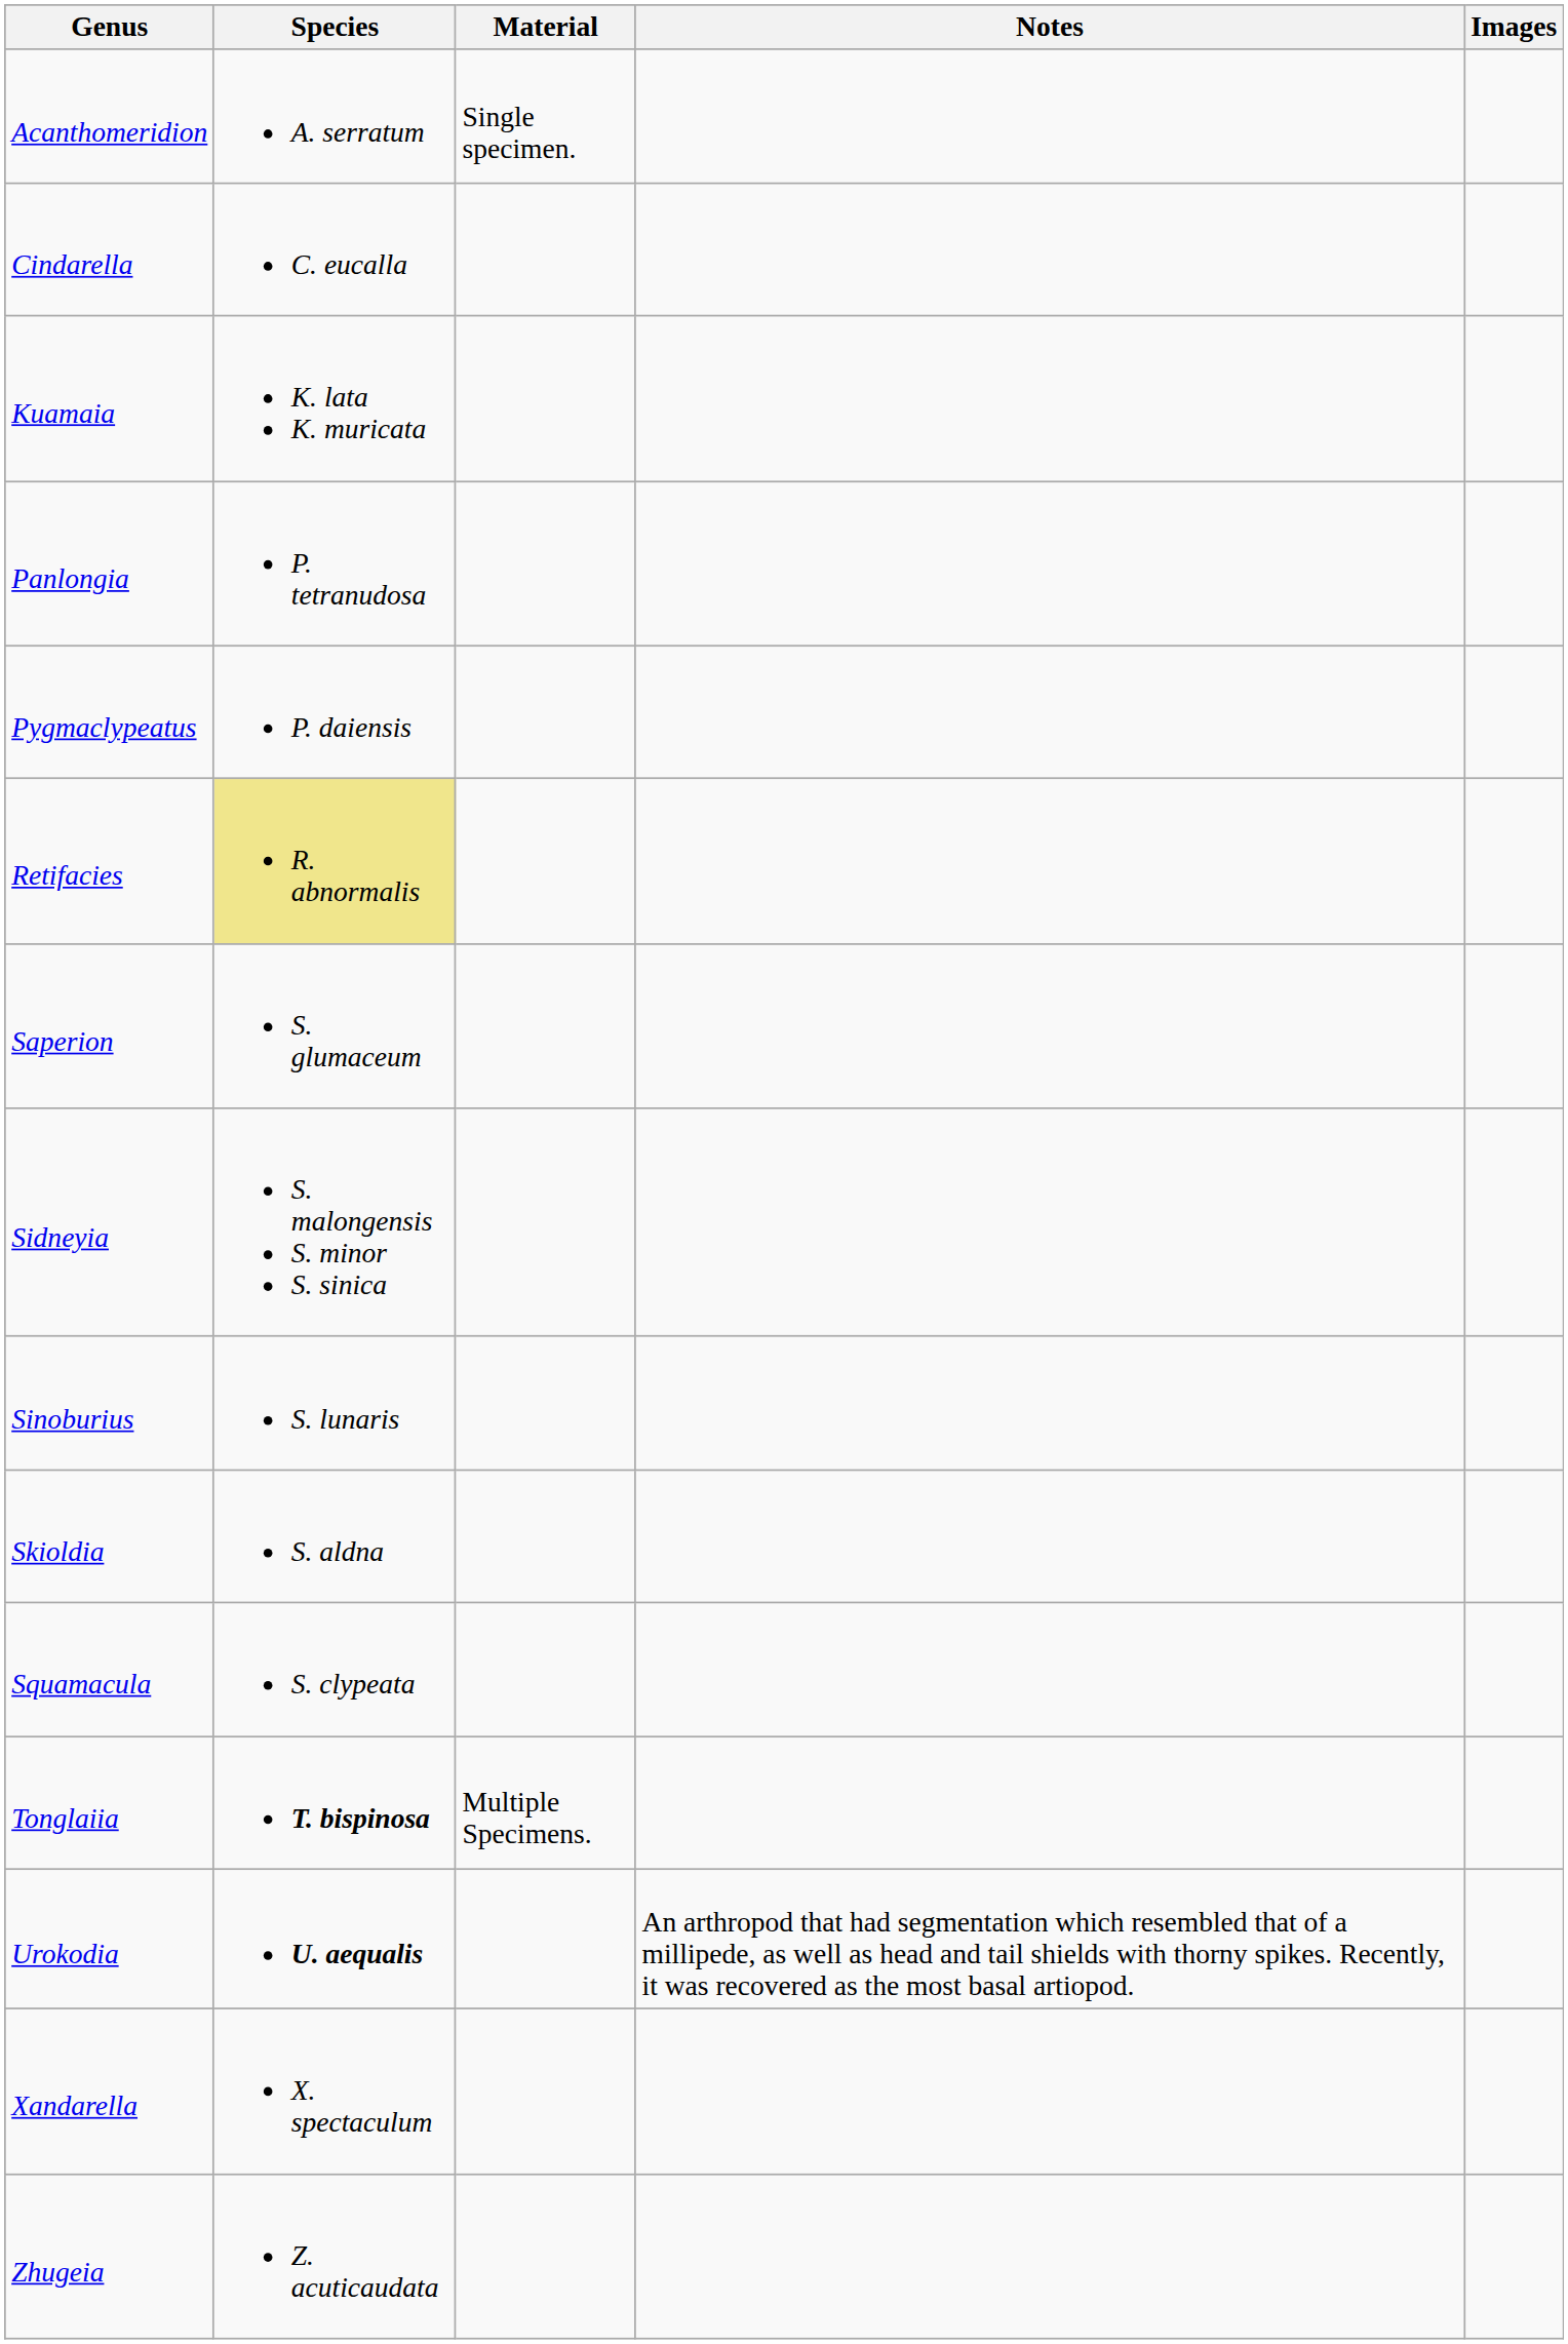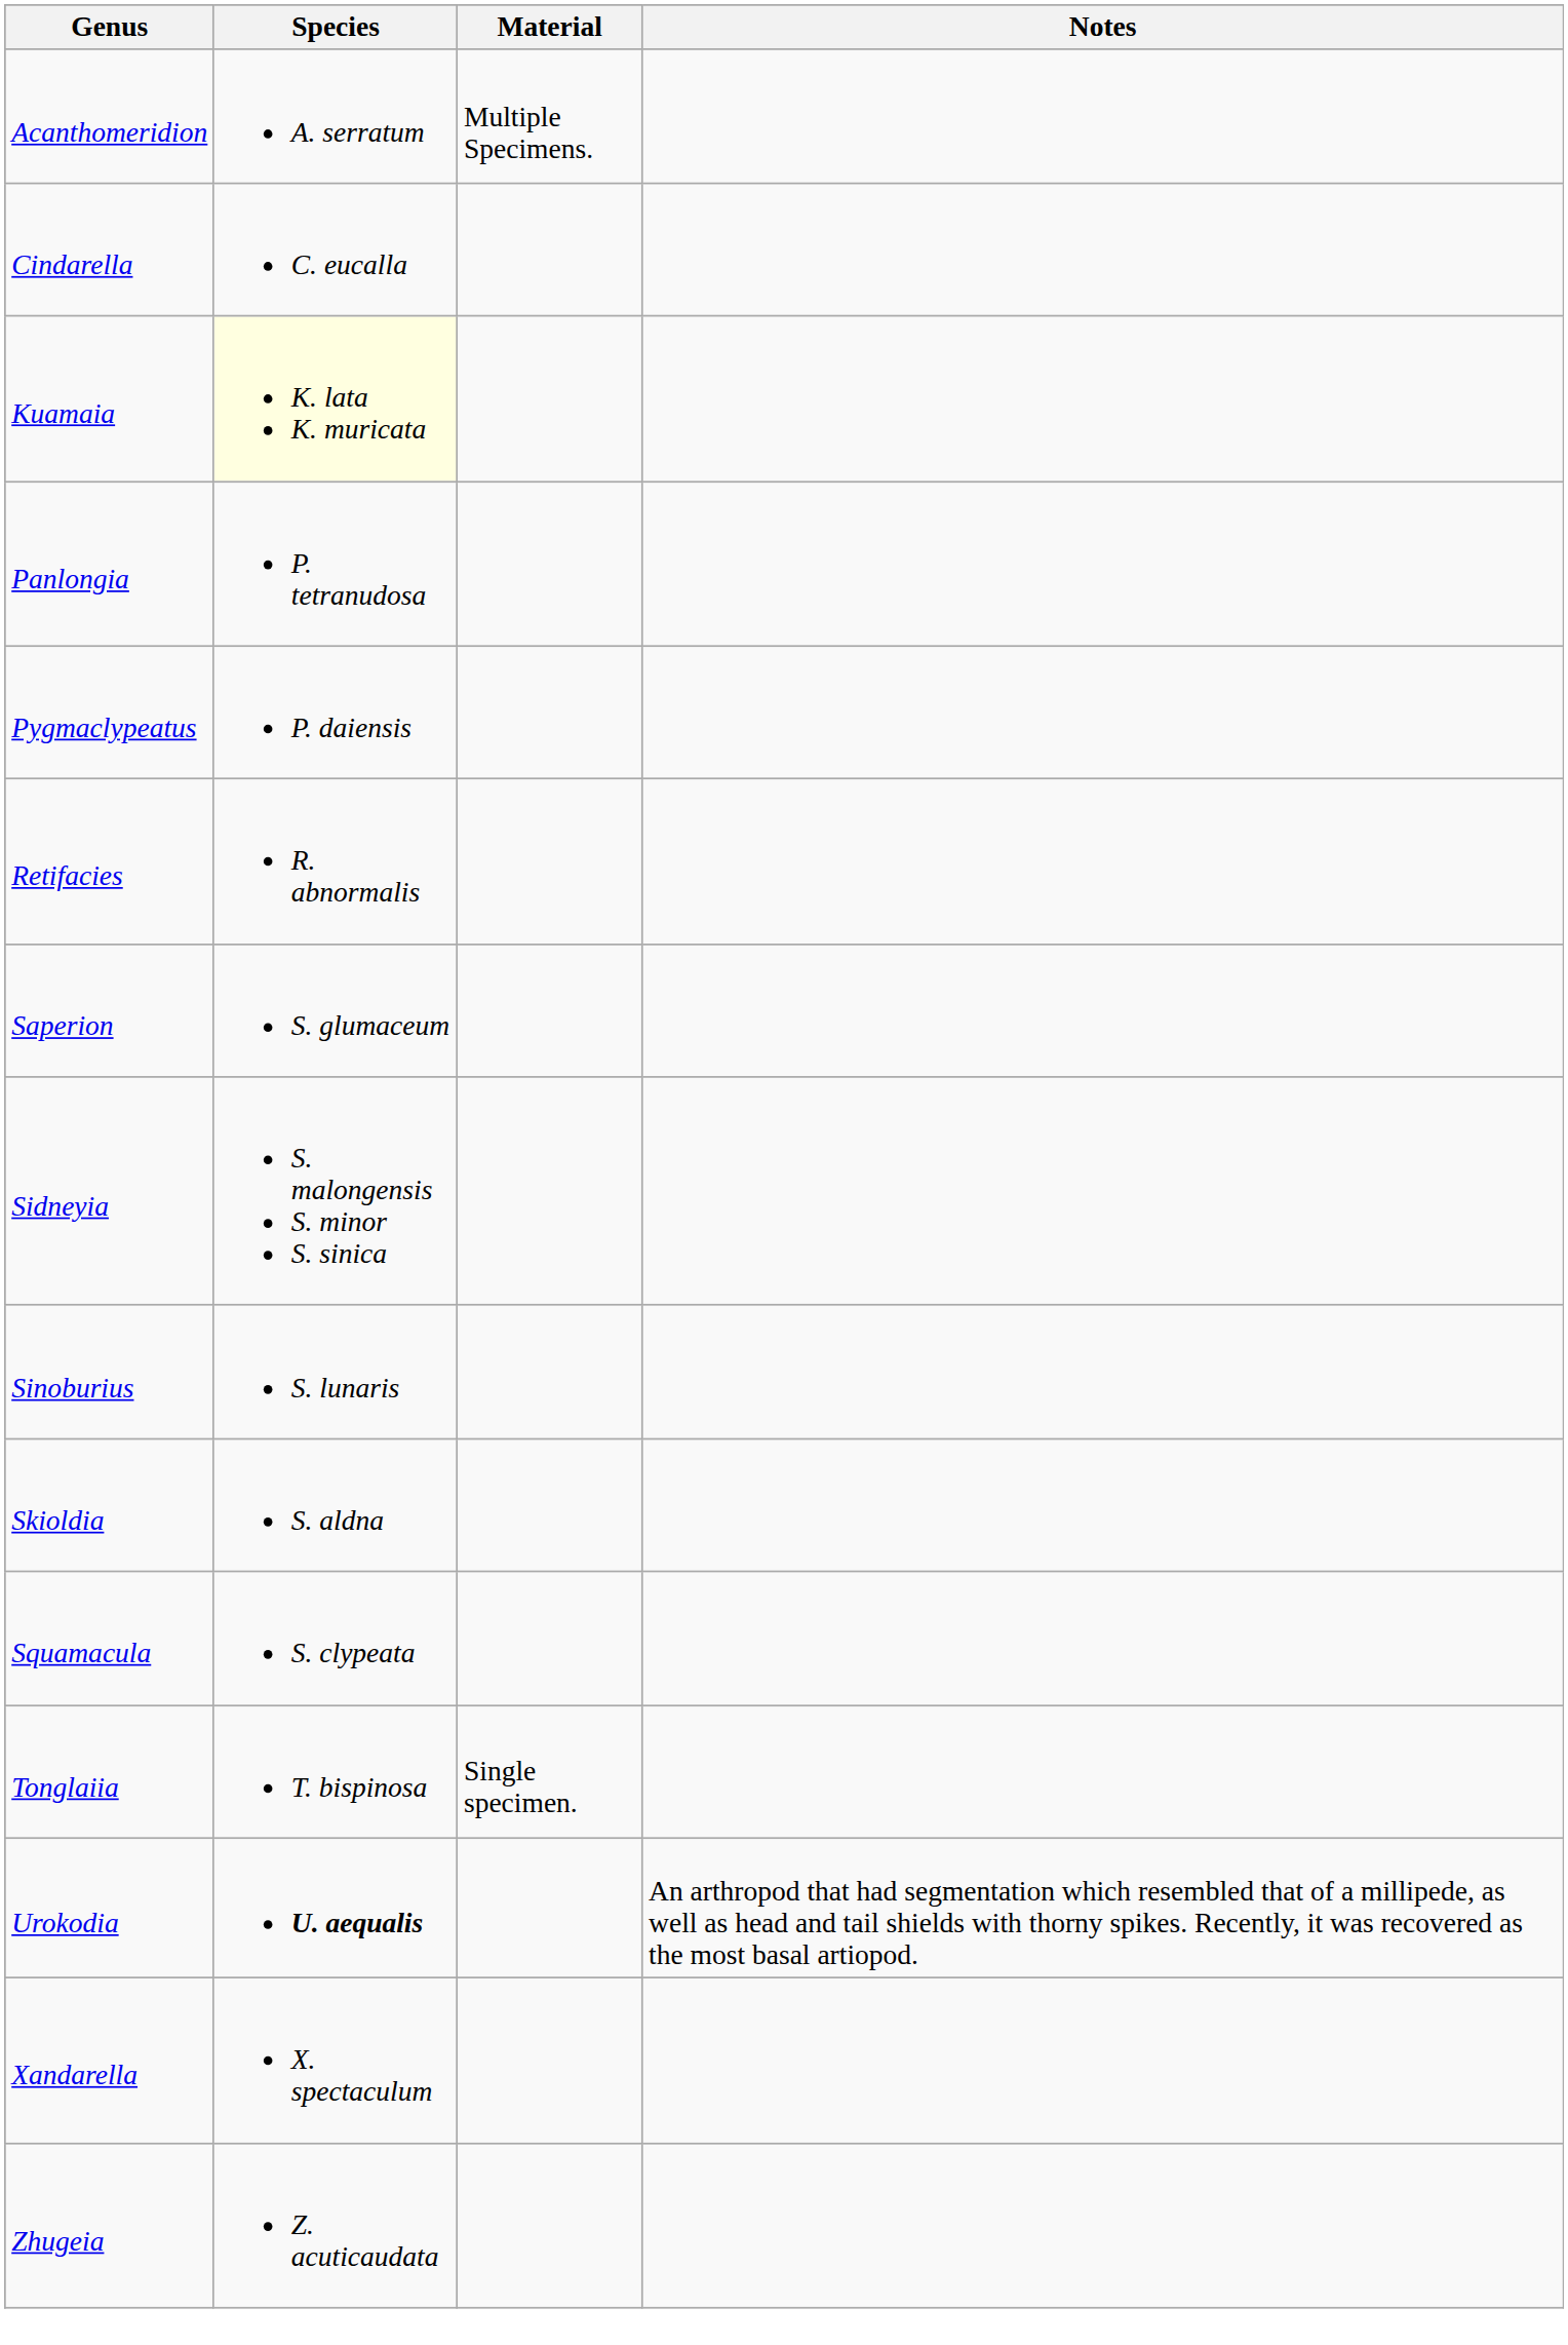 <table class="wikitable" style="margin:auto;width:100%;">
 <tr>
 <th>Genus</th>
 <th>Species</th>
 <th>Material</th>
 <th>Notes</th>
-<th>Images</th>
 </tr>
 <tr>
 <td><br><em><a href='#'>Acanthomeridion</a></em></td>
 <td><br><ul><li><em>A. serratum</em></li></ul></td>
-<td><br>Single specimen.</td>
-<td></td>
+<td><br>Multiple Specimens.</td>
 <td></td>
 </tr>
 <tr>
 <td><br><em><a href='#'>Cindarella</a></em></td>
 <td><br><ul><li><em>C. eucalla</em></li></ul></td>
 <td></td>
 <td></td>
-<td><br></td>
 </tr>
 <tr>
 <td><br><em><a href='#'>Kuamaia</a></em></td>
-<td><br><ul><li><em>K. lata</em></li><li><em>K. muricata</em></li></ul></td>
+<td style="background: lightyellow;"><br><ul><li><em>K. lata</em></li><li><em>K. muricata</em></li></ul></td>
 <td></td>
 <td></td>
-<td><br></td>
 </tr>
 <tr>
 <td><br><em><a href='#'>Panlongia</a></em></td>
 <td><br><ul><li><em>P. tetranudosa</em></li></ul></td>
 <td></td>
 <td></td>
-<td><br></td>
 </tr>
 <tr>
 <td><br><em><a href='#'>Pygmaclypeatus</a></em></td>
 <td><br><ul><li><em>P. daiensis</em></li></ul></td>
 <td></td>
 <td></td>
-<td><br></td>
 </tr>
 <tr>
 <td><br><em><a href='#'>Retifacies</a></em></td>
-<td style="background: khaki;"><br><ul><li><em>R. abnormalis</em></li></ul></td>
+<td><br><ul><li><em>R. abnormalis</em></li></ul></td>
 <td></td>
 <td></td>
-<td><br></td>
 </tr>
 <tr>
 <td><br><em><a href='#'>Saperion</a></em></td>
 <td><br><ul><li><em>S. glumaceum</em></li></ul></td>
-<td></td>
 <td></td>
 <td></td>
 </tr>
 <tr>
 <td><br><em><a href='#'>Sidneyia</a></em></td>
 <td><br><ul><li><em>S. malongensis</em></li><li><em>S. minor</em></li><li><em>S. sinica</em></li></ul></td>
 <td></td>
 <td></td>
-<td><br></td>
 </tr>
 <tr>
 <td><br><em><a href='#'>Sinoburius</a></em></td>
 <td><br><ul><li><em>S. lunaris</em></li></ul></td>
 <td></td>
 <td></td>
-<td><br></td>
 </tr>
 <tr>
 <td><br><em><a href='#'>Skioldia</a></em></td>
 <td><br><ul><li><em>S. aldna</em></li></ul></td>
-<td></td>
 <td></td>
 <td></td>
 </tr>
 <tr>
 <td><br><em><a href='#'>Squamacula</a></em></td>
 <td><br><ul><li><em>S. clypeata</em></li></ul></td>
 <td></td>
 <td></td>
-<td><br></td>
 </tr>
 <tr>
 <td><br><em><a href='#'>Tonglaiia</a></em></td>
-<td><strong><br><ul><li><em>T. bispinosa</em></li></ul></strong></td>
-<td><br>Multiple Specimens.</td>
+<td><br><ul><li><em>T. bispinosa</em></li></ul></td>
+<td><br>Single specimen.</td>
 <td></td>
-<td><br></td>
 </tr>
 <tr>
 <td><br><em><a href='#'>Urokodia</a></em></td>
 <td><strong><br><ul><li><em>U. aequalis</em></li></ul></strong></td>
 <td></td>
 <td><br>An arthropod that had segmentation which resembled that of a millipede, as well as head and tail shields with thorny spikes. Recently, it was recovered as the most basal artiopod.</td>
-<td><br></td>
 </tr>
 <tr>
 <td><br><em><a href='#'>Xandarella</a></em></td>
 <td><br><ul><li><em>X. spectaculum</em></li></ul></td>
 <td></td>
 <td></td>
-<td><br></td>
 </tr>
 <tr>
 <td><br><em><a href='#'>Zhugeia</a></em></td>
 <td><br><ul><li><em>Z. acuticaudata</em></li></ul></td>
 <td></td>
 <td></td>
-<td><br></td>
 </tr>
 </table>
